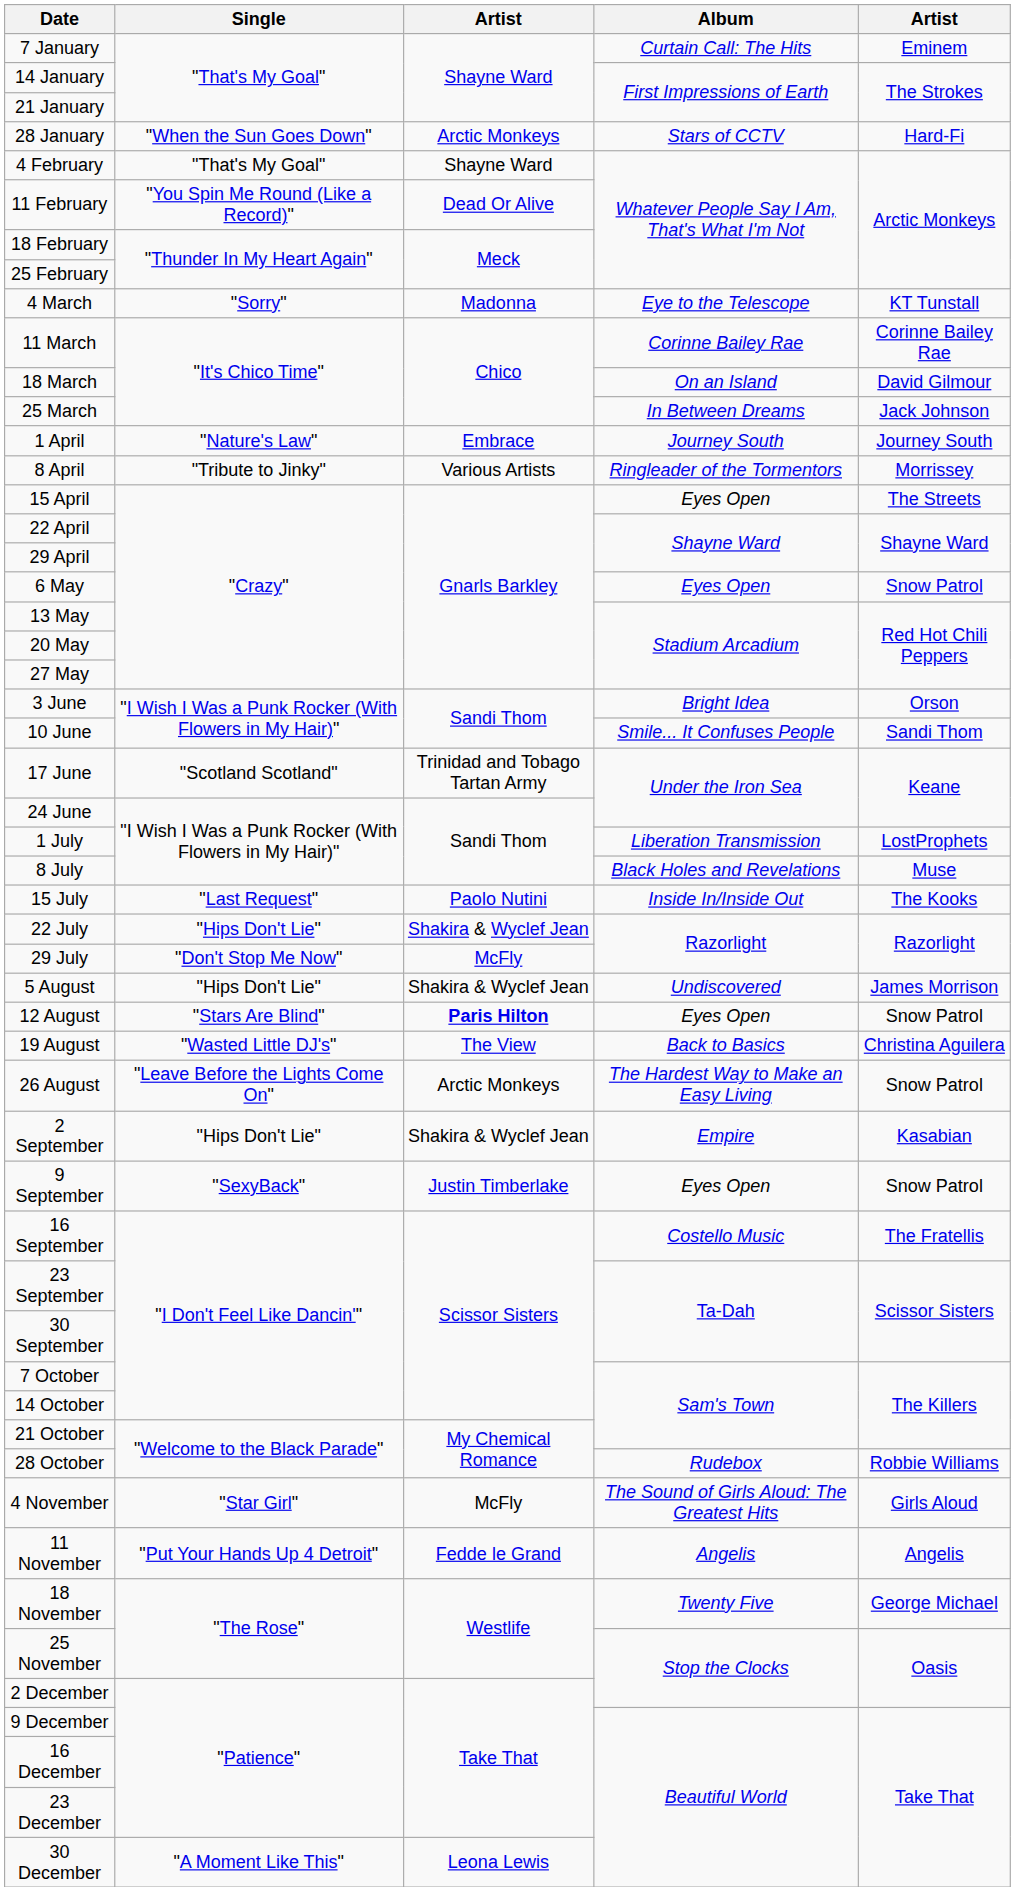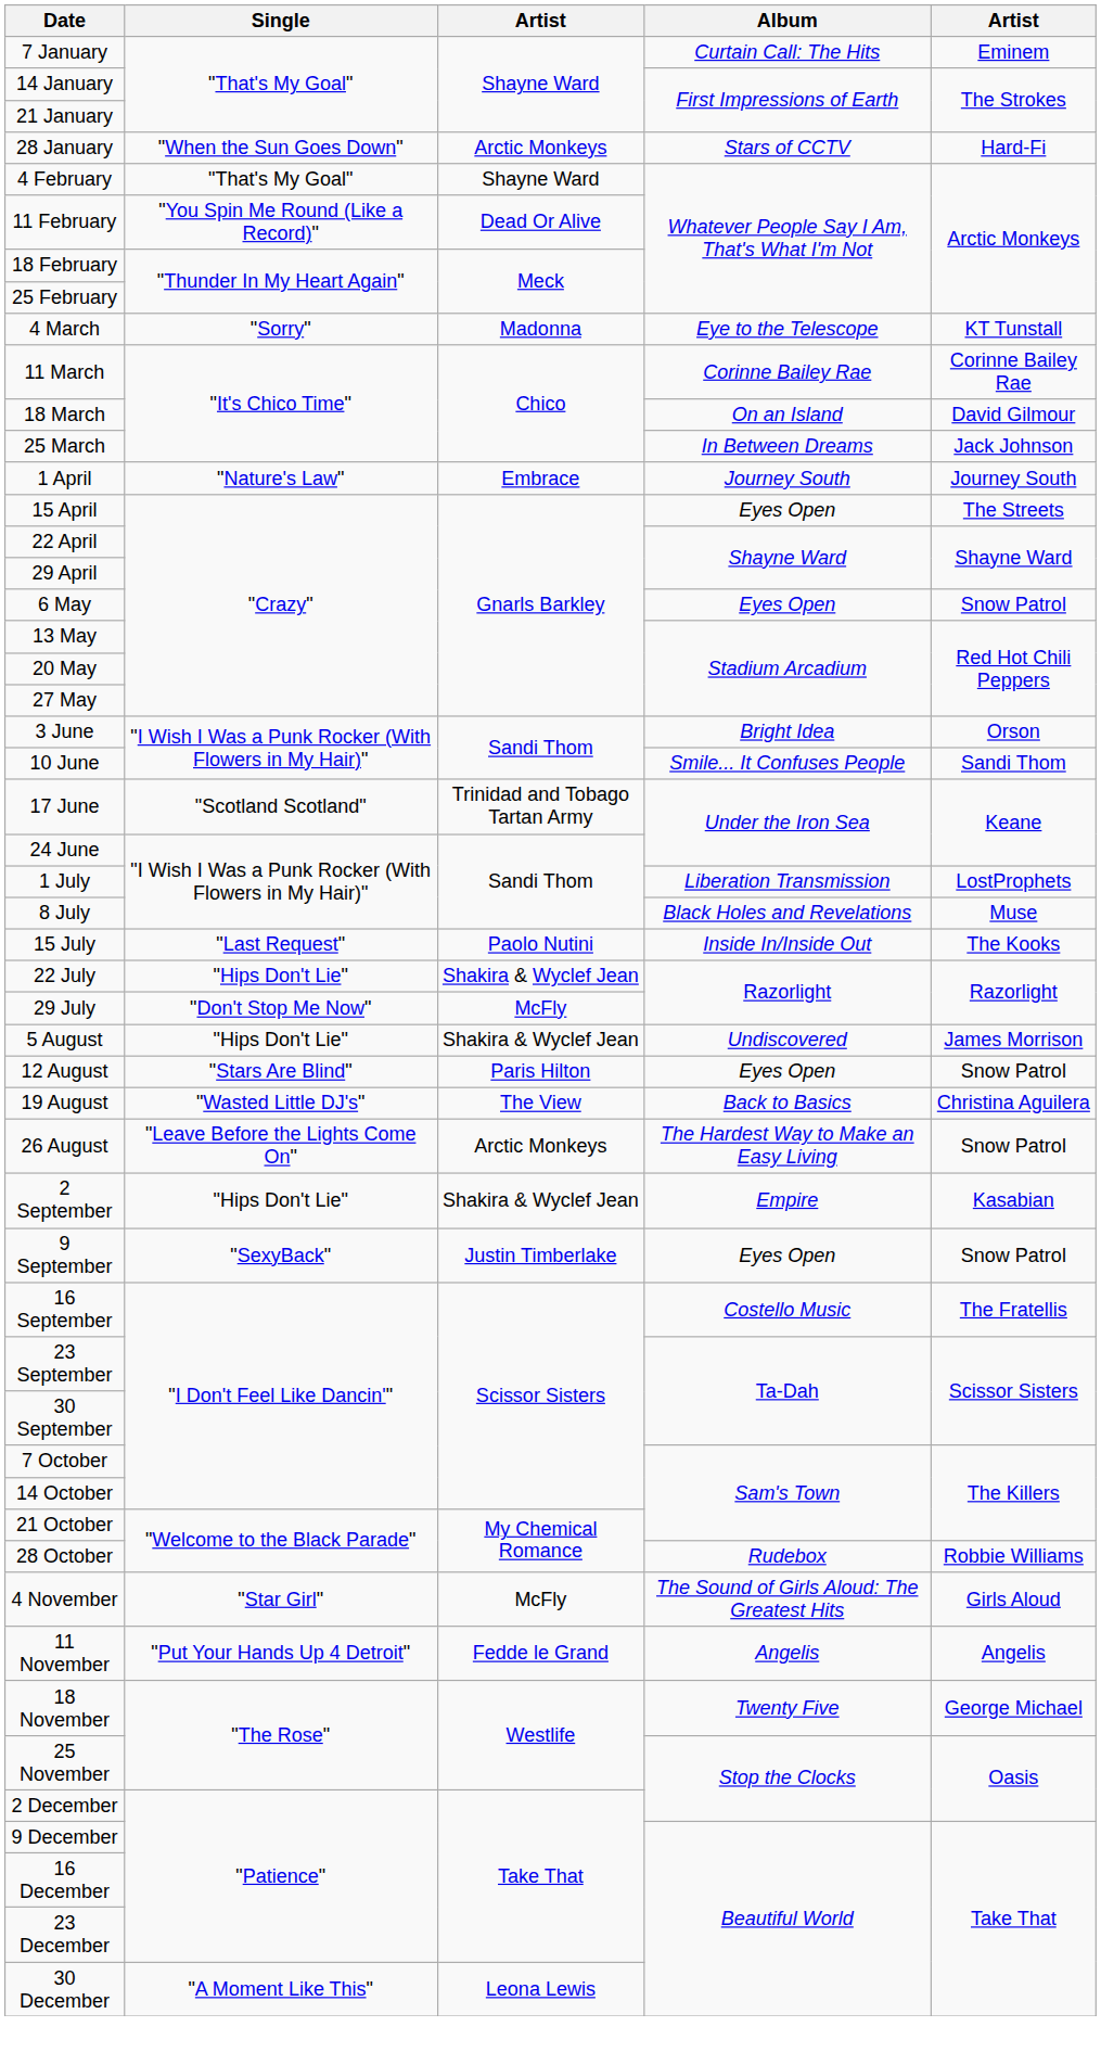 <table class="wikitable" style="font-size:97%; text-align:center;">
 <tr>
 <th>Date</th>
 <th>Single</th>
 <th>Artist</th>
 <th>Album</th>
 <th>Artist</th>
 </tr>
 <tr>
 <td>7 January</td>
 <td rowspan="3">"<a href='#'>That's My Goal</a>"</td>
 <td rowspan="3"><a href='#'>Shayne Ward</a></td>
 <td><em><a href='#'>Curtain Call: The Hits</a></em></td>
 <td><a href='#'>Eminem</a></td>
 </tr>
 <tr>
 <td>14 January</td>
 <td rowspan="2"><em><a href='#'>First Impressions of Earth</a></em></td>
 <td rowspan="2"><a href='#'>The Strokes</a></td>
 </tr>
 <tr>
 <td>21 January</td>
 </tr>
 <tr>
 <td>28 January</td>
 <td>"<a href='#'>When the Sun Goes Down</a>"</td>
 <td><a href='#'>Arctic Monkeys</a></td>
 <td><em><a href='#'>Stars of CCTV</a></em></td>
 <td><a href='#'>Hard-Fi</a></td>
 </tr>
 <tr>
 <td>4 February</td>
 <td>"That's My Goal"</td>
 <td>Shayne Ward</td>
 <td rowspan="4"><em><a href='#'>Whatever People Say I Am, That's What I'm Not</a></em></td>
 <td rowspan="4"><a href='#'>Arctic Monkeys</a></td>
 </tr>
 <tr>
 <td>11 February</td>
 <td>"<a href='#'>You Spin Me Round (Like a Record)</a>"</td>
 <td><a href='#'>Dead Or Alive</a></td>
 </tr>
 <tr>
 <td>18 February</td>
 <td rowspan="2">"<a href='#'>Thunder In My Heart Again</a>"</td>
 <td rowspan="2"><a href='#'>Meck</a></td>
 </tr>
 <tr>
 <td>25 February</td>
 </tr>
 <tr>
 <td>4 March</td>
 <td>"<a href='#'>Sorry</a>"</td>
 <td><a href='#'>Madonna</a></td>
 <td><em><a href='#'>Eye to the Telescope</a></em></td>
 <td><a href='#'>KT Tunstall</a></td>
 </tr>
 <tr>
 <td>11 March</td>
 <td rowspan="3">"<a href='#'>It's Chico Time</a>"</td>
 <td rowspan="3"><a href='#'>Chico</a></td>
 <td><em><a href='#'>Corinne Bailey Rae</a></em></td>
 <td><a href='#'>Corinne Bailey Rae</a></td>
 </tr>
 <tr>
 <td>18 March</td>
 <td><em><a href='#'>On an Island</a></em></td>
 <td><a href='#'>David Gilmour</a></td>
 </tr>
 <tr>
 <td>25 March</td>
 <td><em><a href='#'>In Between Dreams</a></em></td>
 <td><a href='#'>Jack Johnson</a></td>
 </tr>
 <tr>
 <td>1 April</td>
 <td>"<a href='#'>Nature's Law</a>"</td>
 <td><a href='#'>Embrace</a></td>
 <td><em><a href='#'>Journey South</a></em></td>
 <td><a href='#'>Journey South</a></td>
-</tr>
-<tr>
-<td>8 April</td>
-<td>"Tribute to Jinky"</td>
-<td>Various Artists</td>
-<td><em><a href='#'>Ringleader of the Tormentors</a></em></td>
-<td><a href='#'>Morrissey</a></td>
 </tr>
 <tr>
 <td>15 April</td>
 <td rowspan="7">"<a href='#'>Crazy</a>"</td>
 <td rowspan="7"><a href='#'>Gnarls Barkley</a></td>
 <td><em>Eyes Open</em></td>
 <td><a href='#'>The Streets</a></td>
 </tr>
 <tr>
 <td>22 April</td>
 <td rowspan="2"><em><a href='#'>Shayne Ward</a></em></td>
 <td rowspan="2"><a href='#'>Shayne Ward</a></td>
 </tr>
 <tr>
 <td>29 April</td>
 </tr>
 <tr>
 <td>6 May</td>
 <td><em><a href='#'>Eyes Open</a></em></td>
 <td><a href='#'>Snow Patrol</a></td>
 </tr>
 <tr>
 <td>13 May</td>
 <td rowspan="3"><em><a href='#'>Stadium Arcadium</a></em></td>
 <td rowspan="3"><a href='#'>Red Hot Chili Peppers</a></td>
 </tr>
 <tr>
 <td>20 May</td>
 </tr>
 <tr>
 <td>27 May</td>
 </tr>
 <tr>
 <td>3 June</td>
 <td rowspan="2">"<a href='#'>I Wish I Was a Punk Rocker (With Flowers in My Hair)</a>"</td>
 <td rowspan="2"><a href='#'>Sandi Thom</a></td>
 <td><em><a href='#'>Bright Idea</a></em></td>
 <td><a href='#'>Orson</a></td>
 </tr>
 <tr>
 <td>10 June</td>
 <td><em><a href='#'>Smile... It Confuses People</a></em></td>
 <td><a href='#'>Sandi Thom</a></td>
 </tr>
 <tr>
 <td>17 June</td>
 <td>"Scotland Scotland"</td>
 <td>Trinidad and Tobago Tartan Army</td>
 <td rowspan="2"><em><a href='#'>Under the Iron Sea</a></em></td>
 <td rowspan="2"><a href='#'>Keane</a></td>
 </tr>
 <tr>
 <td>24 June</td>
 <td rowspan="3">"I Wish I Was a Punk Rocker (With Flowers in My Hair)"</td>
 <td rowspan="3">Sandi Thom</td>
 </tr>
 <tr>
 <td>1 July</td>
 <td><em><a href='#'>Liberation Transmission</a></em></td>
 <td><a href='#'>LostProphets</a></td>
 </tr>
 <tr>
 <td>8 July</td>
 <td><em><a href='#'>Black Holes and Revelations</a></em></td>
 <td><a href='#'>Muse</a></td>
 </tr>
 <tr>
 <td>15 July</td>
 <td>"<a href='#'>Last Request</a>"</td>
 <td><a href='#'>Paolo Nutini</a></td>
 <td><em><a href='#'>Inside In/Inside Out</a></em></td>
 <td><a href='#'>The Kooks</a></td>
 </tr>
 <tr>
 <td>22 July</td>
 <td>"<a href='#'>Hips Don't Lie</a>"</td>
 <td><a href='#'>Shakira</a> & <a href='#'>Wyclef Jean</a></td>
 <td rowspan="2"><a href='#'>Razorlight</a></td>
 <td rowspan="2"><a href='#'>Razorlight</a></td>
 </tr>
 <tr>
 <td>29 July</td>
 <td>"<a href='#'>Don't Stop Me Now</a>"</td>
 <td><a href='#'>McFly</a></td>
 </tr>
 <tr>
 <td>5 August</td>
 <td>"Hips Don't Lie"</td>
 <td>Shakira & Wyclef Jean</td>
 <td><em><a href='#'>Undiscovered</a></em></td>
 <td><a href='#'>James Morrison</a></td>
 </tr>
 <tr>
 <td>12 August</td>
 <td>"<a href='#'>Stars Are Blind</a>"</td>
-<td><strong><a href='#'>Paris Hilton</a></strong></td>
+<td><a href='#'>Paris Hilton</a></td>
 <td><em>Eyes Open</em></td>
 <td>Snow Patrol</td>
 </tr>
 <tr>
 <td>19 August</td>
 <td>"<a href='#'>Wasted Little DJ's</a>"</td>
 <td><a href='#'>The View</a></td>
 <td><em><a href='#'>Back to Basics</a></em></td>
 <td><a href='#'>Christina Aguilera</a></td>
 </tr>
 <tr>
 <td>26 August</td>
 <td>"<a href='#'>Leave Before the Lights Come On</a>"</td>
 <td>Arctic Monkeys</td>
 <td><em><a href='#'>The Hardest Way to Make an Easy Living</a></em></td>
 <td>Snow Patrol</td>
 </tr>
 <tr>
 <td>2 September</td>
 <td>"Hips Don't Lie"</td>
 <td>Shakira & Wyclef Jean</td>
 <td><em><a href='#'>Empire</a></em></td>
 <td><a href='#'>Kasabian</a></td>
 </tr>
 <tr>
 <td>9 September</td>
 <td>"<a href='#'>SexyBack</a>"</td>
 <td><a href='#'>Justin Timberlake</a></td>
 <td><em>Eyes Open</em></td>
 <td>Snow Patrol</td>
 </tr>
 <tr>
 <td>16 September</td>
 <td rowspan="5">"<a href='#'>I Don't Feel Like Dancin'</a>"</td>
 <td rowspan="5"><a href='#'>Scissor Sisters</a></td>
 <td><em><a href='#'>Costello Music</a></em></td>
 <td><a href='#'>The Fratellis</a></td>
 </tr>
 <tr>
 <td>23 September</td>
 <td rowspan="2"><a href='#'>Ta-Dah</a></td>
 <td rowspan="2"><a href='#'>Scissor Sisters</a></td>
 </tr>
 <tr>
 <td>30 September</td>
 </tr>
 <tr>
 <td>7 October</td>
 <td rowspan="3"><em><a href='#'>Sam's Town</a></em></td>
 <td rowspan="3"><a href='#'>The Killers</a></td>
 </tr>
 <tr>
 <td>14 October</td>
 </tr>
 <tr>
 <td>21 October</td>
 <td rowspan="2">"<a href='#'>Welcome to the Black Parade</a>"</td>
 <td rowspan="2"><a href='#'>My Chemical Romance</a></td>
 </tr>
 <tr>
 <td>28 October</td>
 <td><em><a href='#'>Rudebox</a></em></td>
 <td><a href='#'>Robbie Williams</a></td>
 </tr>
 <tr>
 <td>4 November</td>
 <td>"<a href='#'>Star Girl</a>"</td>
 <td>McFly</td>
 <td><em><a href='#'>The Sound of Girls Aloud: The Greatest Hits</a></em></td>
 <td><a href='#'>Girls Aloud</a></td>
 </tr>
 <tr>
 <td>11 November</td>
 <td>"<a href='#'>Put Your Hands Up 4 Detroit</a>"</td>
 <td><a href='#'>Fedde le Grand</a></td>
 <td><em><a href='#'>Angelis</a></em></td>
 <td><a href='#'>Angelis</a></td>
 </tr>
 <tr>
 <td>18 November</td>
 <td rowspan="2">"<a href='#'>The Rose</a>"</td>
 <td rowspan="2"><a href='#'>Westlife</a></td>
 <td><em><a href='#'>Twenty Five</a></em></td>
 <td><a href='#'>George Michael</a></td>
 </tr>
 <tr>
 <td>25 November</td>
 <td rowspan="2"><em><a href='#'>Stop the Clocks</a></em></td>
 <td rowspan="2"><a href='#'>Oasis</a></td>
 </tr>
 <tr>
 <td>2 December</td>
 <td rowspan="4">"<a href='#'>Patience</a>"</td>
 <td rowspan="4"><a href='#'>Take That</a></td>
 </tr>
 <tr>
 <td>9 December</td>
 <td rowspan="4"><em><a href='#'>Beautiful World</a></em></td>
 <td rowspan="4"><a href='#'>Take That</a></td>
 </tr>
 <tr>
 <td>16 December</td>
 </tr>
 <tr>
 <td>23 December</td>
 </tr>
 <tr>
 <td>30 December</td>
 <td>"<a href='#'>A Moment Like This</a>"</td>
 <td><a href='#'>Leona Lewis</a></td>
 </tr>
 <tr>
 </tr>
 </table>
